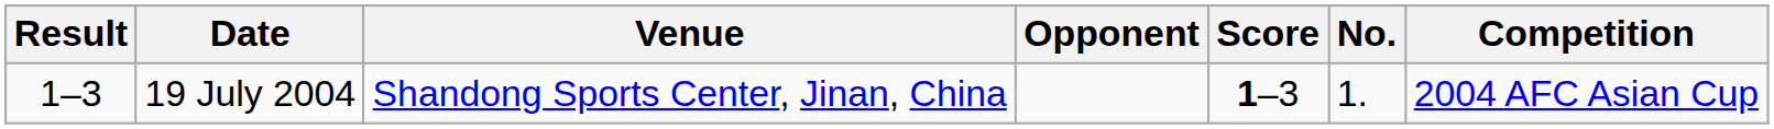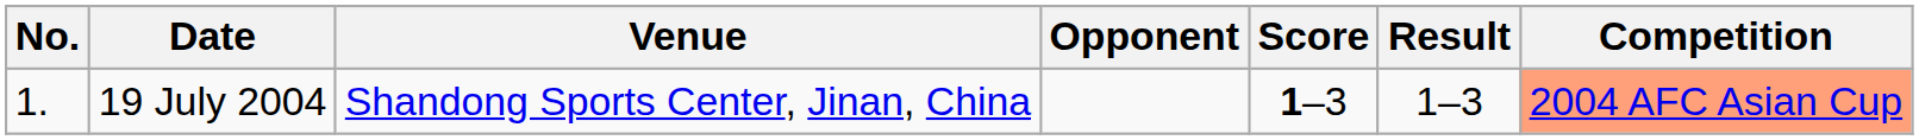 <table class="wikitable">
 <tr>
-<th>Result</th>
+<th>No.</th>
 <th>Date</th>
 <th>Venue</th>
 <th>Opponent</th>
 <th>Score</th>
-<th>No.</th>
+<th>Result</th>
 <th>Competition</th>
 </tr>
 <tr>
-<td align=center>1–3</td>
+<td>1.</td>
 <td>19 July 2004</td>
 <td><a href='#'>Shandong Sports Center</a>, <a href='#'>Jinan</a>, <a href='#'>China</a></td>
 <td></td>
 <td align=center><strong>1</strong>–3</td>
-<td>1.</td>
-<td><a href='#'>2004 AFC Asian Cup</a></td>
+<td align=center>1–3</td>
+<td style="background: lightsalmon;"><a href='#'>2004 AFC Asian Cup</a></td>
 </tr>
 </table>
